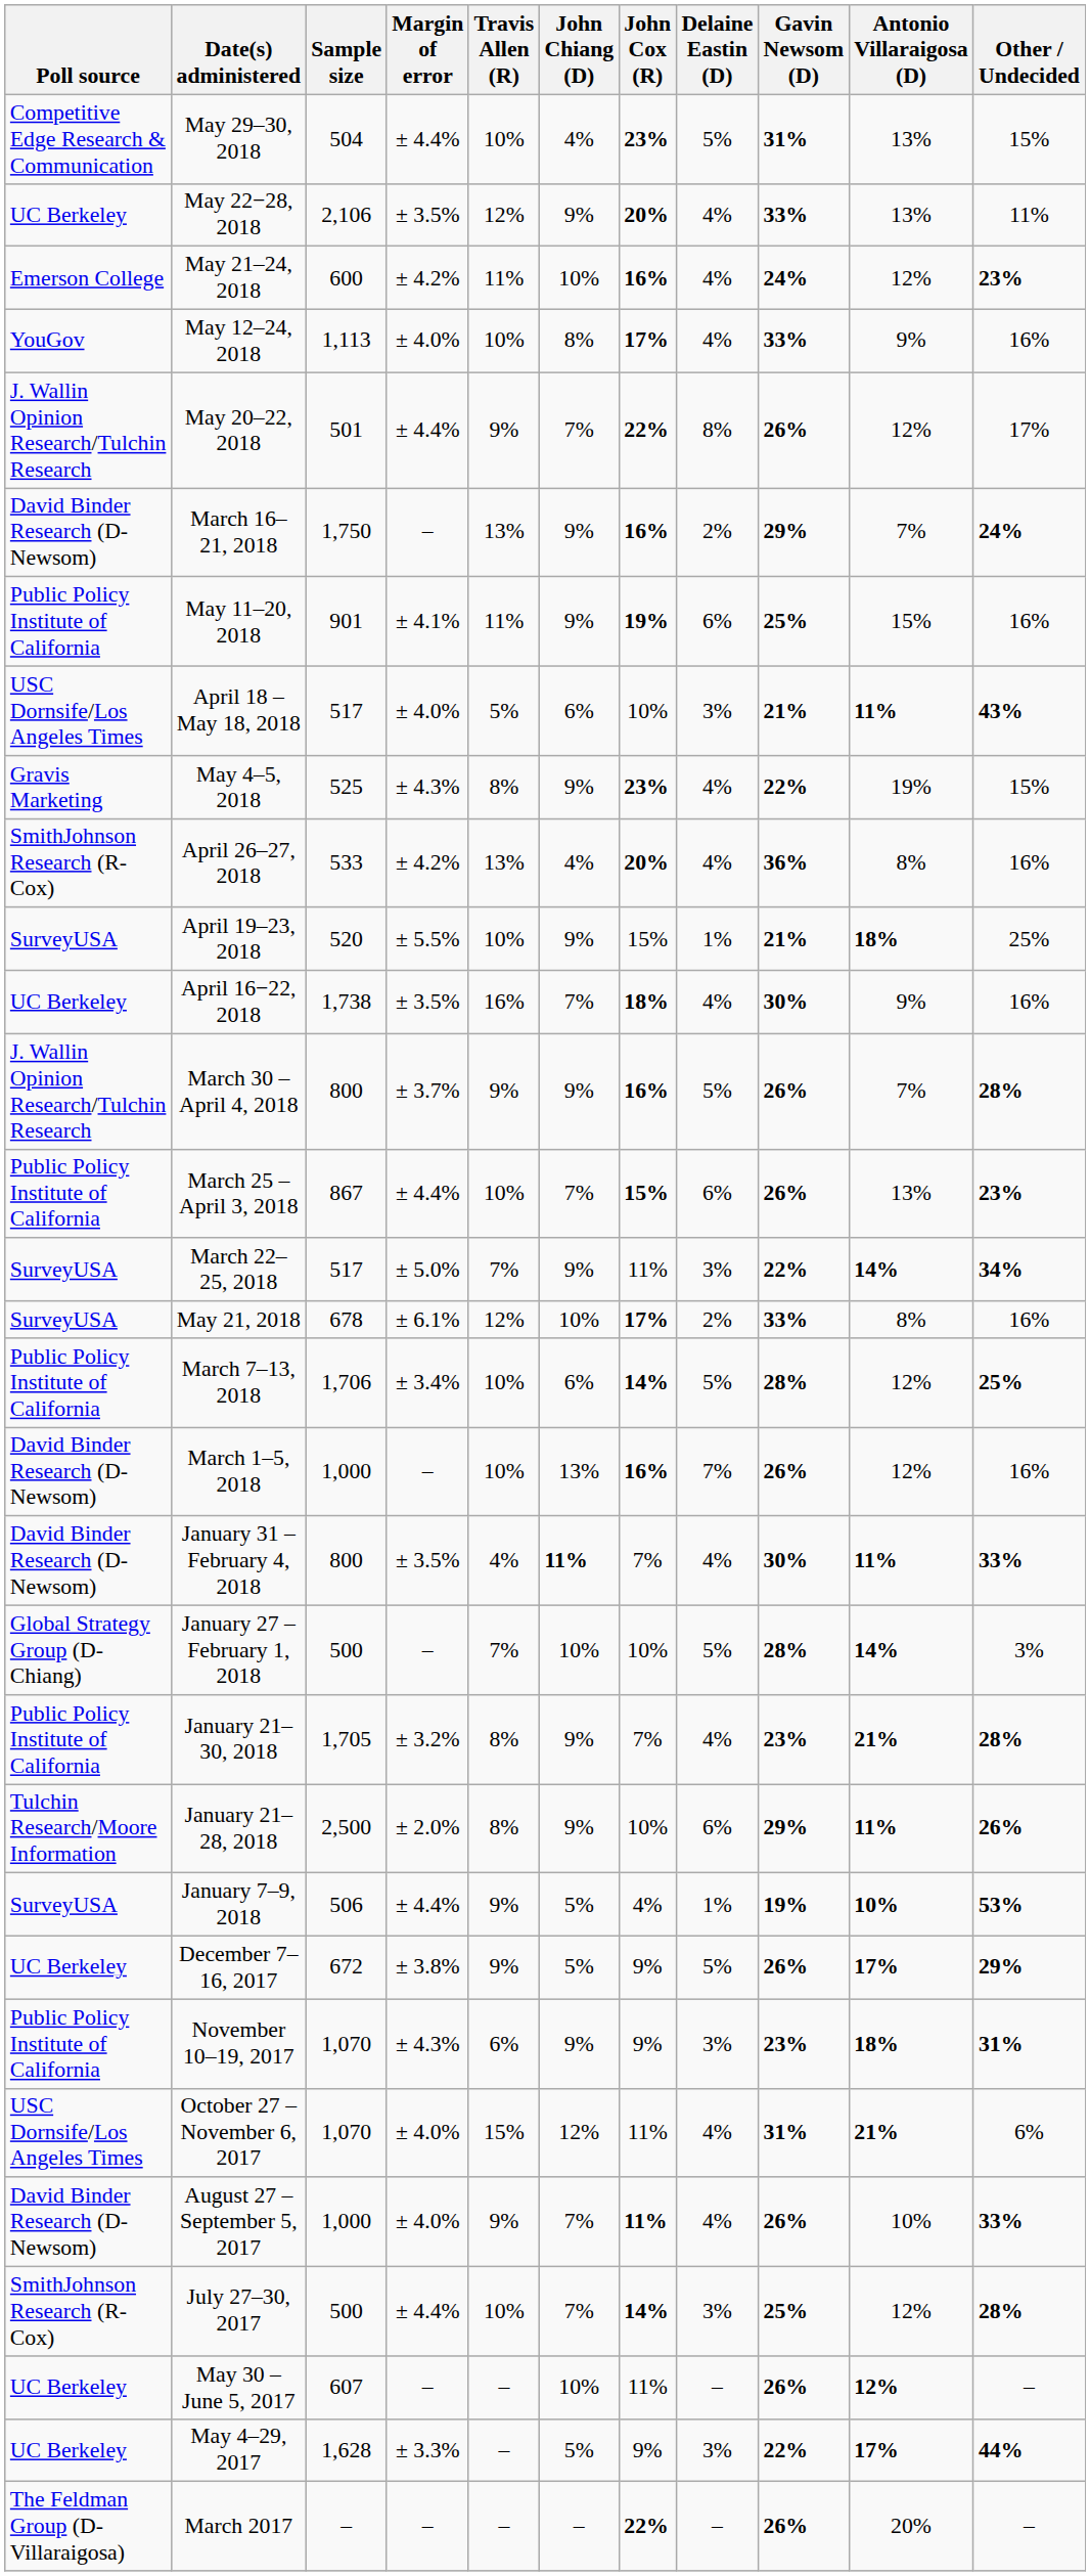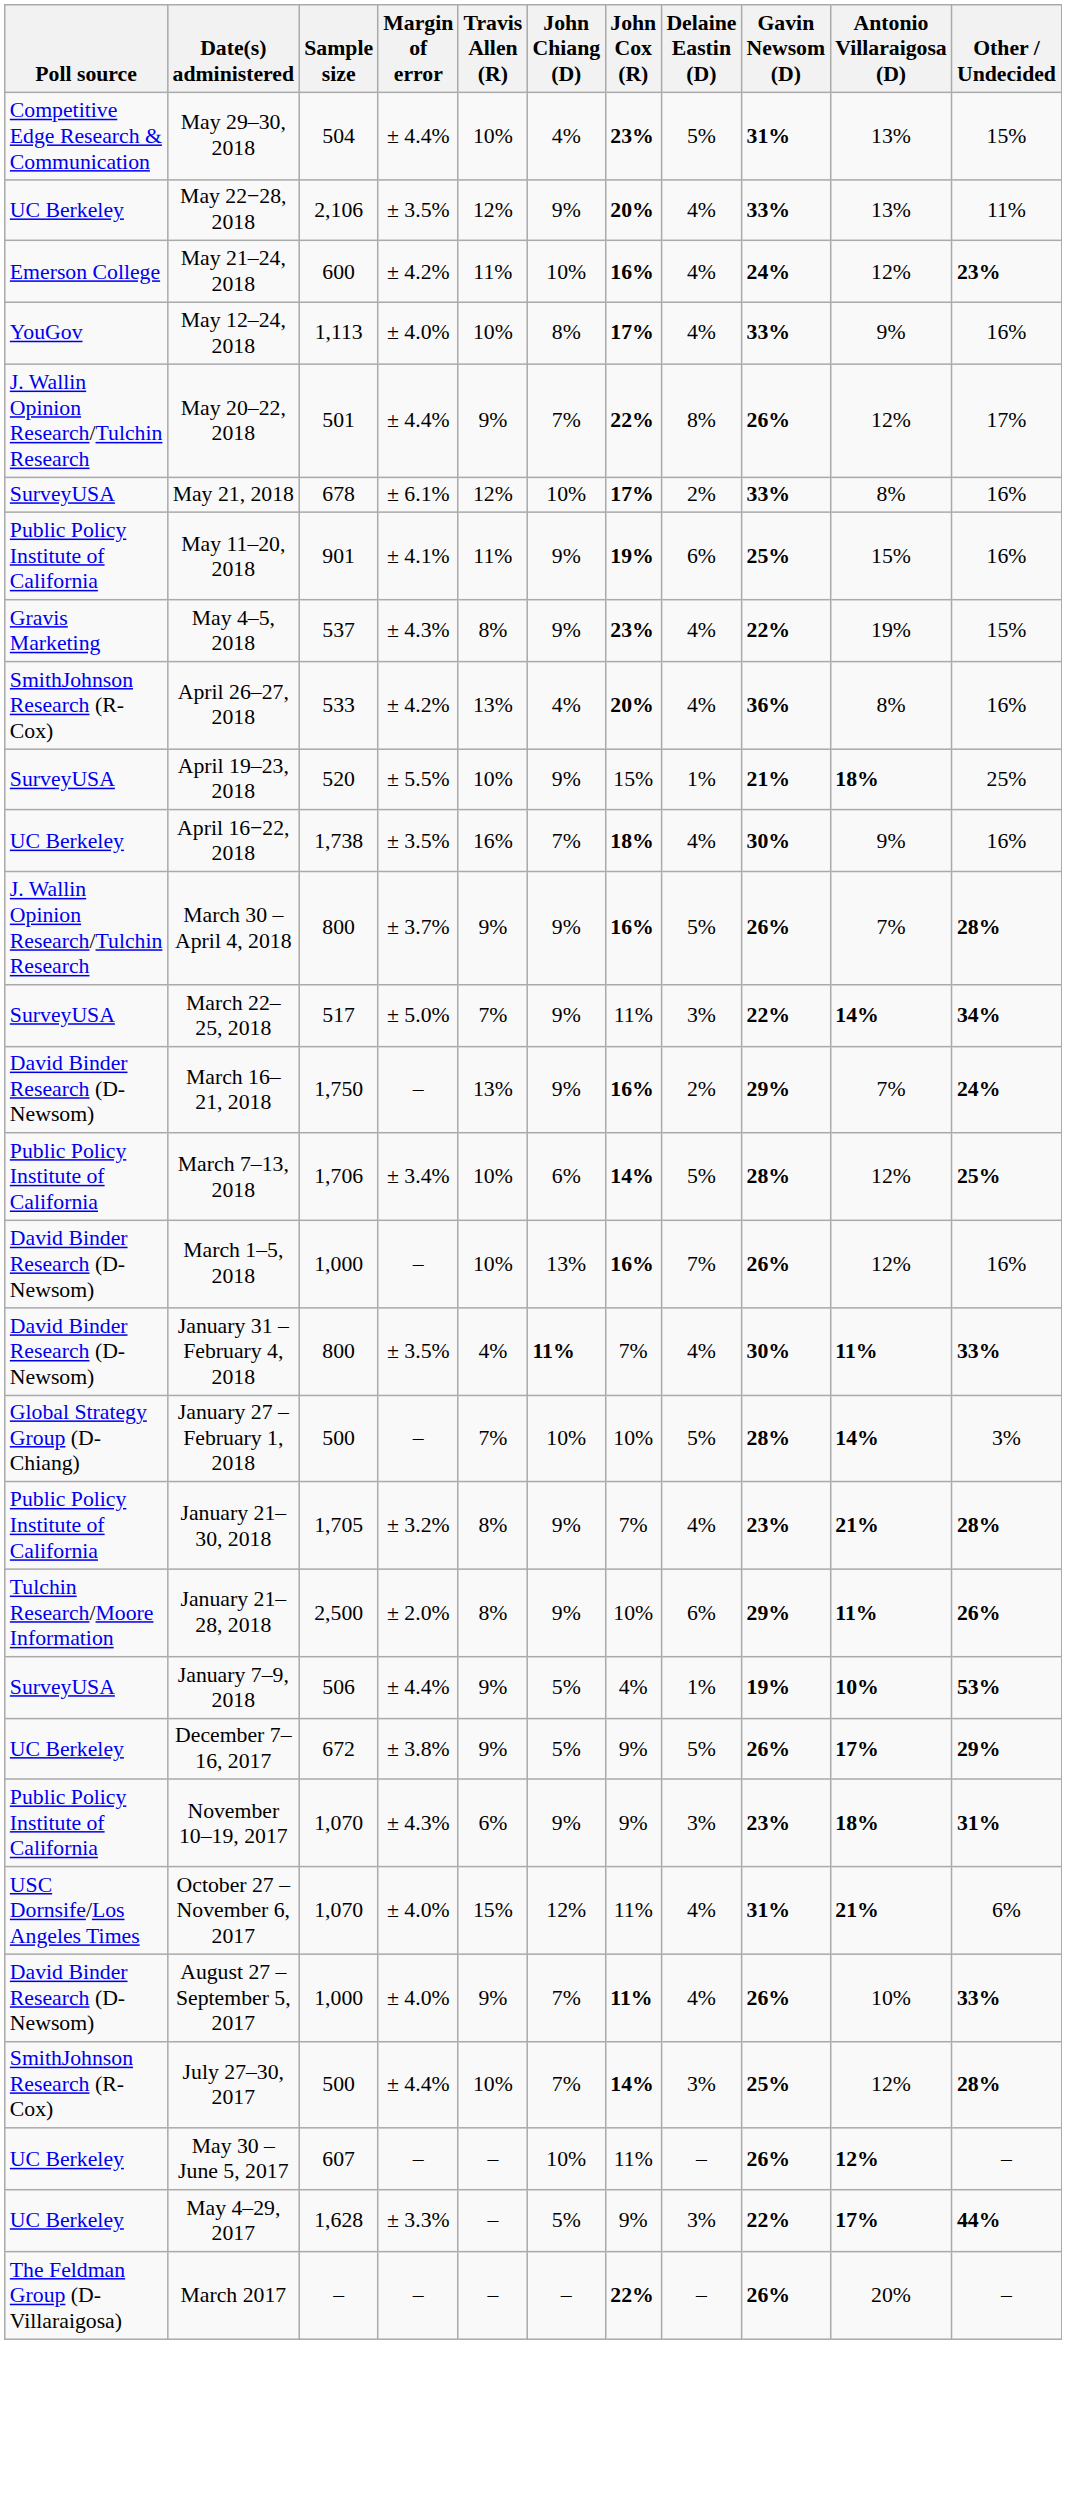 <table class="wikitable" style="font-size:90%">
 <tr valign=bottom>
 <th>Poll source</th>
 <th>Date(s)<br>administered</th>
 <th>Sample<br>size</th>
 <th>Margin<br>of error</th>
 <th style="width:60px">Travis<br>Allen<br>(R)</th>
 <th style="width:60px">John<br>Chiang<br>(D)</th>
 <th style="width:60px">John<br>Cox<br>(R)</th>
 <th style="width:60px">Delaine<br>Eastin<br>(D)</th>
 <th style="width:60px">Gavin<br>Newsom<br>(D)</th>
 <th style="width:60px">Antonio<br>Villaraigosa<br>(D)</th>
 <th>Other /<br>Undecided</th>
 </tr>
 <tr>
 <td><a href='#'>Competitive Edge Research & Communication</a></td>
 <td align=center>May 29–30, 2018</td>
 <td align=center>504</td>
 <td align=center>± 4.4%</td>
 <td align=center>10%</td>
 <td align=center>4%</td>
 <td><strong>23%</strong></td>
 <td align=center>5%</td>
 <td><strong>31%</strong></td>
 <td align=center>13%</td>
 <td align=center>15%</td>
 </tr>
 <tr>
 <td><a href='#'>UC Berkeley</a></td>
 <td align=center>May 22−28, 2018</td>
 <td align=center>2,106</td>
 <td align=center>± 3.5%</td>
 <td align=center>12%</td>
 <td align=center>9%</td>
 <td><strong>20%</strong></td>
 <td align=center>4%</td>
 <td><strong>33%</strong></td>
 <td align=center>13%</td>
 <td align=center>11%</td>
 </tr>
 <tr>
 <td><a href='#'>Emerson College</a></td>
 <td align=center>May 21–24, 2018</td>
 <td align=center>600</td>
 <td align=center>± 4.2%</td>
 <td align=center>11%</td>
 <td align=center>10%</td>
 <td><strong>16%</strong></td>
 <td align=center>4%</td>
 <td><strong>24%</strong></td>
 <td align=center>12%</td>
 <td><strong>23%</strong></td>
 </tr>
 <tr>
 <td><a href='#'>YouGov</a></td>
 <td align=center>May 12–24, 2018</td>
 <td align=center>1,113</td>
 <td align=center>± 4.0%</td>
 <td align=center>10%</td>
 <td align=center>8%</td>
 <td><strong>17%</strong></td>
 <td align=center>4%</td>
 <td><strong>33%</strong></td>
 <td align=center>9%</td>
 <td align=center>16%</td>
 </tr>
 <tr>
 <td><a href='#'>J. Wallin Opinion Research</a>/<a href='#'>Tulchin Research</a></td>
 <td align=center>May 20–22, 2018</td>
 <td align=center>501</td>
 <td align=center>± 4.4%</td>
 <td align=center>9%</td>
 <td align=center>7%</td>
 <td><strong>22%</strong></td>
 <td align=center>8%</td>
 <td><strong>26%</strong></td>
 <td align=center>12%</td>
 <td align=center>17%</td>
 </tr>
 <tr>
-<td><a href='#'>David Binder Research</a> (D-Newsom)</td>
-<td align=center>March 16–21, 2018</td>
-<td align=center>1,750</td>
-<td align=center>–</td>
-<td align=center>13%</td>
-<td align=center>9%</td>
-<td><strong>16%</strong></td>
+<td><a href='#'>SurveyUSA</a></td>
+<td align=center>May 21, 2018</td>
+<td align=center>678</td>
+<td align=center>± 6.1%</td>
+<td align=center>12%</td>
+<td align=center>10%</td>
+<td><strong>17%</strong></td>
 <td align=center>2%</td>
-<td><strong>29%</strong></td>
-<td align=center>7%</td>
-<td><strong>24%</strong></td>
+<td><strong>33%</strong></td>
+<td align=center>8%</td>
+<td align=center>16%</td>
 </tr>
 <tr>
 <td><a href='#'>Public Policy Institute of California</a></td>
 <td align=center>May 11–20, 2018</td>
 <td align=center>901</td>
 <td align=center>± 4.1%</td>
 <td align=center>11%</td>
 <td align=center>9%</td>
 <td><strong>19%</strong></td>
 <td align=center>6%</td>
 <td><strong>25%</strong></td>
 <td align=center>15%</td>
 <td align=center>16%</td>
 </tr>
 <tr>
-<td><a href='#'>USC Dornsife</a>/<a href='#'>Los Angeles Times</a></td>
-<td align=center>April 18 – May 18, 2018</td>
-<td align=center>517</td>
-<td align=center>± 4.0%</td>
-<td align=center>5%</td>
-<td align=center>6%</td>
-<td align=center>10%</td>
-<td align=center>3%</td>
-<td><strong>21%</strong></td>
-<td><strong>11%</strong></td>
-<td><strong>43%</strong></td>
-</tr>
-<tr>
 <td><a href='#'>Gravis Marketing</a></td>
 <td align=center>May 4–5, 2018</td>
-<td align=center>525</td>
+<td align=center>537</td>
 <td align=center>± 4.3%</td>
 <td align=center>8%</td>
 <td align=center>9%</td>
 <td><strong>23%</strong></td>
 <td align=center>4%</td>
 <td><strong>22%</strong></td>
 <td align=center>19%</td>
 <td align=center>15%</td>
 </tr>
 <tr>
 <td><a href='#'>SmithJohnson Research</a> (R-Cox)</td>
 <td align=center>April 26–27, 2018</td>
 <td align=center>533</td>
 <td align=center>± 4.2%</td>
 <td align=center>13%</td>
 <td align=center>4%</td>
 <td><strong>20%</strong></td>
 <td align=center>4%</td>
 <td><strong>36%</strong></td>
 <td align=center>8%</td>
 <td align=center>16%</td>
 </tr>
 <tr>
 <td><a href='#'>SurveyUSA</a></td>
 <td align=center>April 19–23, 2018</td>
 <td align=center>520</td>
 <td align=center>± 5.5%</td>
 <td align=center>10%</td>
 <td align=center>9%</td>
 <td align=center>15%</td>
 <td align=center>1%</td>
 <td><strong>21%</strong></td>
 <td><strong>18%</strong></td>
 <td align=center>25%</td>
 </tr>
 <tr>
 <td><a href='#'>UC Berkeley</a></td>
 <td align=center>April 16−22, 2018</td>
 <td align=center>1,738</td>
 <td align=center>± 3.5%</td>
 <td align=center>16%</td>
 <td align=center>7%</td>
 <td><strong>18%</strong></td>
 <td align=center>4%</td>
 <td><strong>30%</strong></td>
 <td align=center>9%</td>
 <td align=center>16%</td>
 </tr>
 <tr>
 <td><a href='#'>J. Wallin Opinion Research</a>/<a href='#'>Tulchin Research</a></td>
 <td align=center>March 30 – April 4, 2018</td>
 <td align=center>800</td>
 <td align=center>± 3.7%</td>
 <td align=center>9%</td>
 <td align=center>9%</td>
 <td><strong>16%</strong></td>
 <td align=center>5%</td>
 <td><strong>26%</strong></td>
 <td align=center>7%</td>
 <td><strong>28%</strong></td>
 </tr>
 <tr>
-<td><a href='#'>Public Policy Institute of California</a></td>
-<td align=center>March 25 – April 3, 2018</td>
-<td align=center>867</td>
-<td align=center>± 4.4%</td>
-<td align=center>10%</td>
-<td align=center>7%</td>
-<td><strong>15%</strong></td>
-<td align=center>6%</td>
-<td><strong>26%</strong></td>
-<td align=center>13%</td>
-<td><strong>23%</strong></td>
-</tr>
-<tr>
 <td><a href='#'>SurveyUSA</a></td>
 <td align=center>March 22–25, 2018</td>
 <td align=center>517</td>
 <td align=center>± 5.0%</td>
 <td align=center>7%</td>
 <td align=center>9%</td>
 <td align=center>11%</td>
 <td align=center>3%</td>
 <td><strong>22%</strong></td>
 <td><strong>14%</strong></td>
 <td><strong>34%</strong></td>
 </tr>
 <tr>
-<td><a href='#'>SurveyUSA</a></td>
-<td align=center>May 21, 2018</td>
-<td align=center>678</td>
-<td align=center>± 6.1%</td>
-<td align=center>12%</td>
-<td align=center>10%</td>
-<td><strong>17%</strong></td>
+<td><a href='#'>David Binder Research</a> (D-Newsom)</td>
+<td align=center>March 16–21, 2018</td>
+<td align=center>1,750</td>
+<td align=center>–</td>
+<td align=center>13%</td>
+<td align=center>9%</td>
+<td><strong>16%</strong></td>
 <td align=center>2%</td>
-<td><strong>33%</strong></td>
-<td align=center>8%</td>
-<td align=center>16%</td>
+<td><strong>29%</strong></td>
+<td align=center>7%</td>
+<td><strong>24%</strong></td>
 </tr>
 <tr>
 <td><a href='#'>Public Policy Institute of California</a></td>
 <td align=center>March 7–13, 2018</td>
 <td align=center>1,706</td>
 <td align=center>± 3.4%</td>
 <td align=center>10%</td>
 <td align=center>6%</td>
 <td><strong>14%</strong></td>
 <td align=center>5%</td>
 <td><strong>28%</strong></td>
 <td align=center>12%</td>
 <td><strong>25%</strong></td>
 </tr>
 <tr>
 <td><a href='#'>David Binder Research</a> (D-Newsom)</td>
 <td align=center>March 1–5, 2018</td>
 <td align=center>1,000</td>
 <td align=center>–</td>
 <td align=center>10%</td>
 <td align=center>13%</td>
 <td><strong>16%</strong></td>
 <td align=center>7%</td>
 <td><strong>26%</strong></td>
 <td align=center>12%</td>
 <td align=center>16%</td>
 </tr>
 <tr>
 <td><a href='#'>David Binder Research</a> (D-Newsom)</td>
 <td align=center>January 31 – February 4, 2018</td>
 <td align=center>800</td>
 <td align=center>± 3.5%</td>
 <td align=center>4%</td>
 <td><strong>11%</strong></td>
 <td align=center>7%</td>
 <td align=center>4%</td>
 <td><strong>30%</strong></td>
 <td><strong>11%</strong></td>
 <td><strong>33%</strong></td>
 </tr>
 <tr>
 <td><a href='#'>Global Strategy Group</a> (D-Chiang)</td>
 <td align=center>January 27 – February 1, 2018</td>
 <td align=center>500</td>
 <td align=center>–</td>
 <td align=center>7%</td>
 <td align=center>10%</td>
 <td align=center>10%</td>
 <td align=center>5%</td>
 <td><strong>28%</strong></td>
 <td><strong>14%</strong></td>
 <td align=center>3%</td>
 </tr>
 <tr>
 <td><a href='#'>Public Policy Institute of California</a></td>
 <td align=center>January 21–30, 2018</td>
 <td align=center>1,705</td>
 <td align=center>± 3.2%</td>
 <td align=center>8%</td>
 <td align=center>9%</td>
 <td align=center>7%</td>
 <td align=center>4%</td>
 <td><strong>23%</strong></td>
 <td><strong>21%</strong></td>
 <td><strong>28%</strong></td>
 </tr>
 <tr>
 <td><a href='#'>Tulchin Research</a>/<a href='#'>Moore Information</a></td>
 <td align=center>January 21–28, 2018</td>
 <td align=center>2,500</td>
 <td align=center>± 2.0%</td>
 <td align=center>8%</td>
 <td align=center>9%</td>
 <td align=center>10%</td>
 <td align=center>6%</td>
 <td><strong>29%</strong></td>
 <td><strong>11%</strong></td>
 <td><strong>26%</strong></td>
 </tr>
 <tr>
 <td><a href='#'>SurveyUSA</a></td>
 <td align=center>January 7–9, 2018</td>
 <td align=center>506</td>
 <td align=center>± 4.4%</td>
 <td align=center>9%</td>
 <td align=center>5%</td>
 <td align=center>4%</td>
 <td align=center>1%</td>
 <td><strong>19%</strong></td>
 <td><strong>10%</strong></td>
 <td><strong>53%</strong></td>
 </tr>
 <tr>
 <td><a href='#'>UC Berkeley</a></td>
 <td align=center>December 7–16, 2017</td>
 <td align=center>672</td>
 <td align=center>± 3.8%</td>
 <td align=center>9%</td>
 <td align=center>5%</td>
 <td align=center>9%</td>
 <td align=center>5%</td>
 <td><strong>26%</strong></td>
 <td><strong>17%</strong></td>
 <td><strong>29%</strong></td>
 </tr>
 <tr>
 <td><a href='#'>Public Policy Institute of California</a></td>
 <td align=center>November 10–19, 2017</td>
 <td align=center>1,070</td>
 <td align=center>± 4.3%</td>
 <td align=center>6%</td>
 <td align=center>9%</td>
 <td align=center>9%</td>
 <td align=center>3%</td>
 <td><strong>23%</strong></td>
 <td><strong>18%</strong></td>
 <td><strong>31%</strong></td>
 </tr>
 <tr>
 <td><a href='#'>USC Dornsife</a>/<a href='#'>Los Angeles Times</a></td>
 <td align=center>October 27 – November 6, 2017</td>
 <td align=center>1,070</td>
 <td align=center>± 4.0%</td>
 <td align=center>15%</td>
 <td align=center>12%</td>
 <td align=center>11%</td>
 <td align=center>4%</td>
 <td><strong>31%</strong></td>
 <td><strong>21%</strong></td>
 <td align=center>6%</td>
 </tr>
 <tr>
 <td><a href='#'>David Binder Research</a> (D-Newsom)</td>
 <td align=center>August 27 – September 5, 2017</td>
 <td align=center>1,000</td>
 <td align=center>± 4.0%</td>
 <td align=center>9%</td>
 <td align=center>7%</td>
 <td><strong>11%</strong></td>
 <td align=center>4%</td>
 <td><strong>26%</strong></td>
 <td align=center>10%</td>
 <td><strong>33%</strong></td>
 </tr>
 <tr>
 <td><a href='#'>SmithJohnson Research</a> (R-Cox)</td>
 <td align=center>July 27–30, 2017</td>
 <td align=center>500</td>
 <td align=center>± 4.4%</td>
 <td align=center>10%</td>
 <td align=center>7%</td>
 <td><strong>14%</strong></td>
 <td align=center>3%</td>
 <td><strong>25%</strong></td>
 <td align=center>12%</td>
 <td><strong>28%</strong></td>
 </tr>
 <tr>
 <td><a href='#'>UC Berkeley</a></td>
 <td align=center>May 30 – June 5, 2017</td>
 <td align=center>607</td>
 <td align=center>–</td>
 <td align=center>–</td>
 <td align=center>10%</td>
 <td align=center>11%</td>
 <td align=center>–</td>
 <td><strong>26%</strong></td>
 <td><strong>12%</strong></td>
 <td align=center>–</td>
 </tr>
 <tr>
 <td><a href='#'>UC Berkeley</a></td>
 <td align=center>May 4–29, 2017</td>
 <td align=center>1,628</td>
 <td align=center>± 3.3%</td>
 <td align=center>–</td>
 <td align=center>5%</td>
 <td align=center>9%</td>
 <td align=center>3%</td>
 <td><strong>22%</strong></td>
 <td><strong>17%</strong></td>
 <td><strong>44%</strong></td>
 </tr>
 <tr>
 <td><a href='#'>The Feldman Group</a> (D-Villaraigosa)</td>
 <td align=center>March 2017</td>
 <td align=center>–</td>
 <td align=center>–</td>
 <td align=center>–</td>
 <td align=center>–</td>
 <td><strong>22%</strong></td>
 <td align=center>–</td>
 <td><strong>26%</strong></td>
 <td align=center>20%</td>
 <td align=center>–</td>
 </tr>
 </table>
